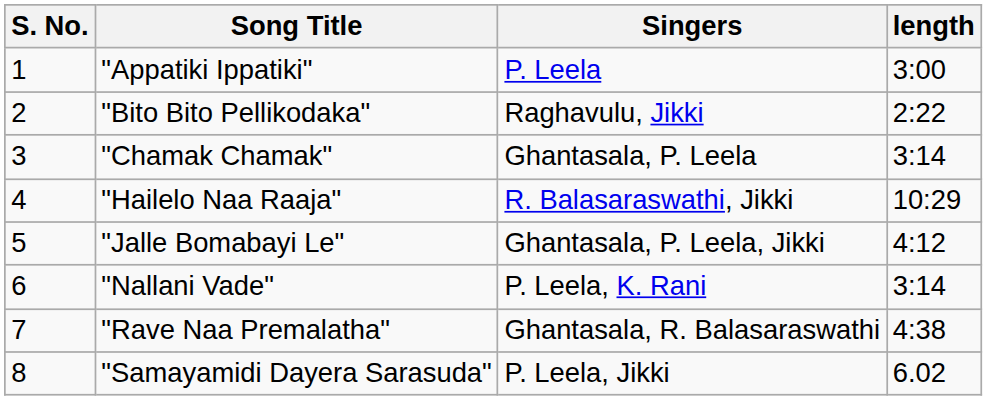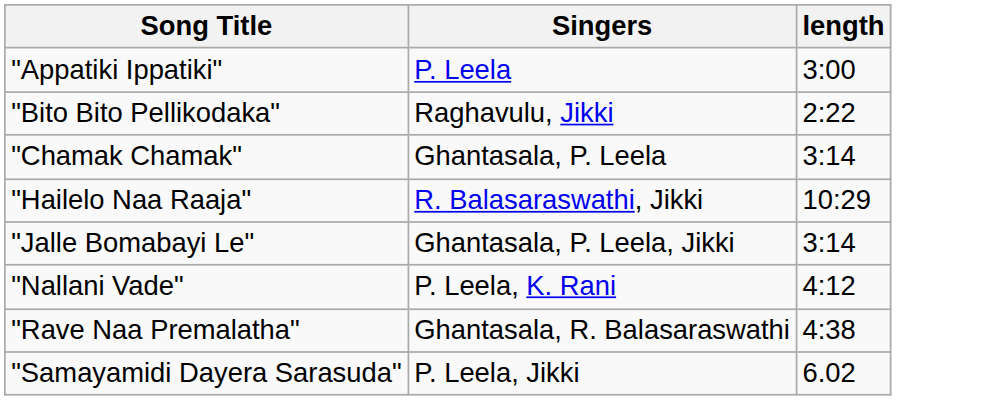 <table class="wikitable">
 <tr>
-<th>S. No.</th>
 <th>Song Title</th>
 <th>Singers</th>
 <th>length</th>
 </tr>
 <tr>
-<td>1</td>
 <td>"Appatiki Ippatiki"</td>
 <td><a href='#'>P. Leela</a></td>
 <td>3:00</td>
 </tr>
 <tr>
-<td>2</td>
 <td>"Bito Bito Pellikodaka"</td>
 <td>Raghavulu, <a href='#'>Jikki</a></td>
 <td>2:22</td>
 </tr>
 <tr>
-<td>3</td>
 <td>"Chamak Chamak"</td>
 <td>Ghantasala, P. Leela</td>
 <td>3:14</td>
 </tr>
 <tr>
-<td>4</td>
 <td>"Hailelo Naa Raaja"</td>
 <td><a href='#'>R. Balasaraswathi</a>, Jikki</td>
 <td>10:29</td>
 </tr>
 <tr>
-<td>5</td>
 <td>"Jalle Bomabayi Le"</td>
 <td>Ghantasala, P. Leela, Jikki</td>
+<td>3:14</td>
+</tr>
+<tr>
+<td>"Nallani Vade"</td>
+<td>P. Leela, <a href='#'>K. Rani</a></td>
 <td>4:12</td>
 </tr>
 <tr>
-<td>6</td>
-<td>"Nallani Vade"</td>
-<td>P. Leela, <a href='#'>K. Rani</a></td>
-<td>3:14</td>
-</tr>
-<tr>
-<td>7</td>
 <td>"Rave Naa Premalatha"</td>
 <td>Ghantasala, R. Balasaraswathi</td>
 <td>4:38</td>
 </tr>
 <tr>
-<td>8</td>
 <td>"Samayamidi Dayera Sarasuda"</td>
 <td>P. Leela, Jikki</td>
 <td>6.02</td>
 </tr>
 </table>
